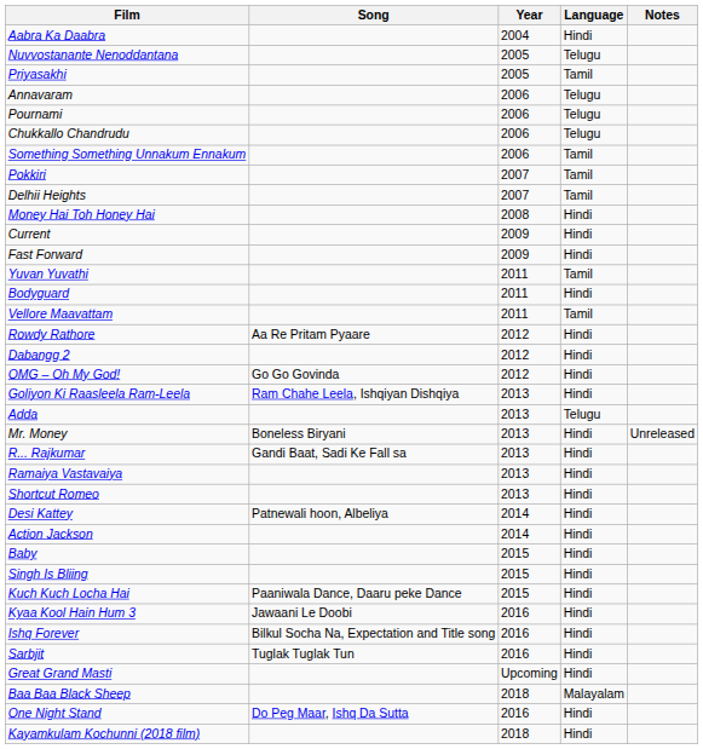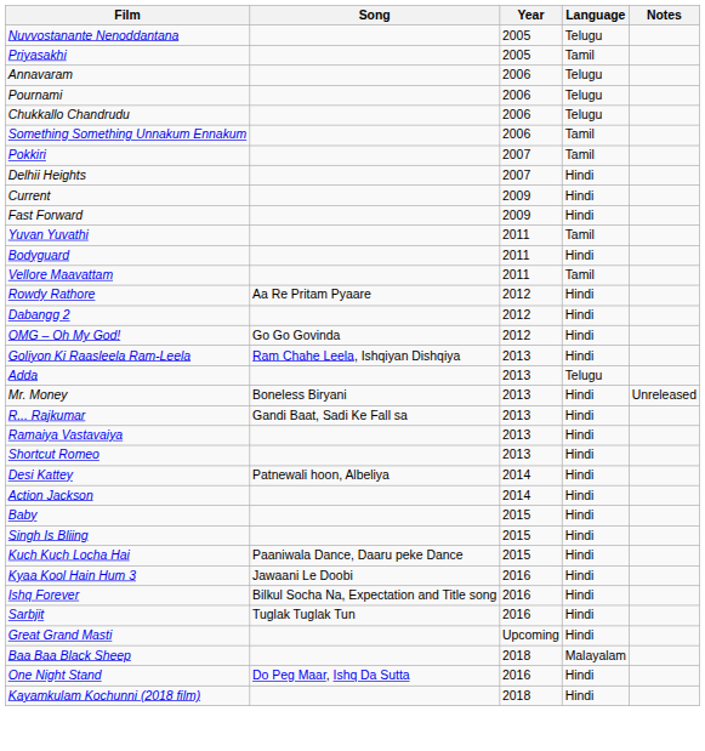 <table class="wikitable sortable">
 <tr>
 <th>Film</th>
 <th>Song</th>
 <th>Year</th>
 <th>Language</th>
 <th class=unsortable>Notes</th>
-</tr>
-<tr>
-<td><em><a href='#'>Aabra Ka Daabra</a></em></td>
-<td></td>
-<td>2004</td>
-<td>Hindi</td>
-<td></td>
 </tr>
 <tr>
 <td><em><a href='#'>Nuvvostanante Nenoddantana</a></em></td>
 <td></td>
 <td>2005</td>
 <td>Telugu</td>
 <td></td>
 </tr>
 <tr>
 <td><em><a href='#'>Priyasakhi</a></em></td>
 <td></td>
 <td>2005</td>
 <td>Tamil</td>
 <td></td>
 </tr>
 <tr>
 <td><em>Annavaram</em></td>
 <td></td>
 <td>2006</td>
 <td>Telugu</td>
 <td></td>
 </tr>
 <tr>
 <td><em>Pournami</em></td>
 <td></td>
 <td>2006</td>
 <td>Telugu</td>
 <td></td>
 </tr>
 <tr>
 <td><em>Chukkallo Chandrudu</em></td>
 <td></td>
 <td>2006</td>
 <td>Telugu</td>
 <td></td>
 </tr>
 <tr>
 <td><em><a href='#'>Something Something Unnakum Ennakum</a></em></td>
 <td></td>
 <td>2006</td>
 <td>Tamil</td>
 <td></td>
 </tr>
 <tr>
 <td><em><a href='#'>Pokkiri</a></em></td>
 <td></td>
 <td>2007</td>
 <td>Tamil</td>
 <td></td>
 </tr>
 <tr>
 <td><em>Delhii Heights</em></td>
 <td></td>
 <td>2007</td>
-<td>Tamil</td>
-<td></td>
-</tr>
-<tr>
-<td><em><a href='#'>Money Hai Toh Honey Hai</a></em></td>
-<td></td>
-<td>2008</td>
 <td>Hindi</td>
 <td></td>
 </tr>
 <tr>
 <td><em>Current</em></td>
 <td></td>
 <td>2009</td>
 <td>Hindi</td>
 <td></td>
 </tr>
 <tr>
 <td><em>Fast Forward</em></td>
 <td></td>
 <td>2009</td>
 <td>Hindi</td>
 <td></td>
 </tr>
 <tr>
 <td><em><a href='#'>Yuvan Yuvathi</a></em></td>
 <td></td>
 <td>2011</td>
 <td>Tamil</td>
 <td></td>
 </tr>
 <tr>
 <td><em><a href='#'>Bodyguard</a></em></td>
 <td></td>
 <td>2011</td>
 <td>Hindi</td>
 <td></td>
 </tr>
 <tr>
 <td><em><a href='#'>Vellore Maavattam</a></em></td>
 <td></td>
 <td>2011</td>
 <td>Tamil</td>
 <td></td>
 </tr>
 <tr>
 <td><em><a href='#'>Rowdy Rathore</a></em></td>
 <td>Aa Re Pritam Pyaare</td>
 <td>2012</td>
 <td>Hindi</td>
 <td></td>
 </tr>
 <tr>
 <td><em><a href='#'>Dabangg 2</a></em></td>
 <td></td>
 <td>2012</td>
 <td>Hindi</td>
 <td></td>
 </tr>
 <tr>
 <td><em><a href='#'>OMG – Oh My God!</a></em></td>
 <td>Go Go Govinda</td>
 <td>2012</td>
 <td>Hindi</td>
 <td></td>
 </tr>
 <tr>
 <td><em><a href='#'>Goliyon Ki Raasleela Ram-Leela</a></em></td>
 <td><a href='#'>Ram Chahe Leela</a>, Ishqiyan Dishqiya</td>
 <td>2013</td>
 <td>Hindi</td>
 <td></td>
 </tr>
 <tr>
 <td><em><a href='#'>Adda</a></em></td>
 <td></td>
 <td>2013</td>
 <td>Telugu</td>
 <td></td>
 </tr>
 <tr>
 <td><em>Mr. Money</em></td>
 <td>Boneless Biryani</td>
 <td>2013</td>
 <td>Hindi</td>
 <td>Unreleased</td>
 </tr>
 <tr>
 <td><em><a href='#'>R... Rajkumar</a></em></td>
 <td>Gandi Baat, Sadi Ke Fall sa</td>
 <td>2013</td>
 <td>Hindi</td>
 <td></td>
 </tr>
 <tr>
 <td><em><a href='#'>Ramaiya Vastavaiya</a></em></td>
 <td></td>
 <td>2013</td>
 <td>Hindi</td>
 <td></td>
 </tr>
 <tr>
 <td><em><a href='#'>Shortcut Romeo</a></em></td>
 <td></td>
 <td>2013</td>
 <td>Hindi</td>
 <td></td>
 </tr>
 <tr>
 <td><em><a href='#'>Desi Kattey</a></em></td>
 <td>Patnewali hoon, Albeliya</td>
 <td>2014</td>
 <td>Hindi</td>
 <td></td>
 </tr>
 <tr>
 <td><em><a href='#'>Action Jackson</a></em></td>
 <td></td>
 <td>2014</td>
 <td>Hindi</td>
 <td></td>
 </tr>
 <tr>
 <td><em><a href='#'>Baby</a></em></td>
 <td></td>
 <td>2015</td>
 <td>Hindi</td>
 <td></td>
 </tr>
 <tr>
 <td><em><a href='#'>Singh Is Bliing</a></em></td>
 <td></td>
 <td>2015</td>
 <td>Hindi</td>
 <td></td>
 </tr>
 <tr>
 <td><em><a href='#'>Kuch Kuch Locha Hai</a></em></td>
 <td>Paaniwala Dance, Daaru peke Dance</td>
 <td>2015</td>
 <td>Hindi</td>
 <td></td>
 </tr>
 <tr>
 <td><em><a href='#'>Kyaa Kool Hain Hum 3</a></em></td>
 <td>Jawaani Le Doobi</td>
 <td>2016</td>
 <td>Hindi</td>
 <td></td>
 </tr>
 <tr>
 <td><em><a href='#'>Ishq Forever</a></em></td>
 <td>Bilkul Socha Na, Expectation and Title song</td>
 <td>2016</td>
 <td>Hindi</td>
 <td></td>
 </tr>
 <tr>
 <td><em><a href='#'>Sarbjit</a></em></td>
 <td>Tuglak Tuglak Tun</td>
 <td>2016</td>
 <td>Hindi</td>
 <td></td>
 </tr>
 <tr>
 <td><em><a href='#'>Great Grand Masti</a></em></td>
 <td></td>
 <td>Upcoming</td>
 <td>Hindi</td>
 <td></td>
 </tr>
 <tr>
 <td><em><a href='#'>Baa Baa Black Sheep</a></em></td>
 <td></td>
 <td>2018</td>
 <td>Malayalam</td>
 <td></td>
 </tr>
 <tr>
 <td><em><a href='#'>One Night Stand</a></em></td>
 <td><a href='#'>Do Peg Maar</a>, <a href='#'>Ishq Da Sutta</a></td>
 <td>2016</td>
 <td>Hindi</td>
 <td></td>
 </tr>
 <tr>
 <td><em><a href='#'>Kayamkulam Kochunni (2018 film)</a></em></td>
 <td></td>
 <td>2018</td>
 <td>Hindi</td>
 <td></td>
 </tr>
 </table>
